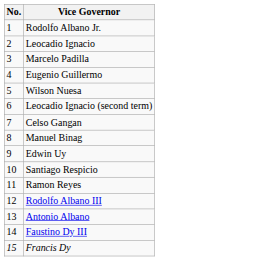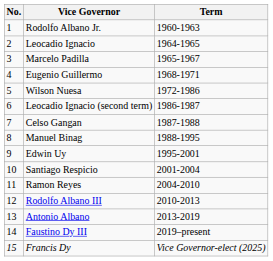 <table class="wikitable">
 <tr>
 <th>No.</th>
 <th>Vice Governor</th>
+<th>Term</th>
 </tr>
 <tr>
 <td>1</td>
 <td>Rodolfo Albano Jr.</td>
+<td>1960-1963</td>
 </tr>
 <tr>
 <td>2</td>
 <td>Leocadio Ignacio</td>
+<td>1964-1965</td>
 </tr>
 <tr>
 <td>3</td>
 <td>Marcelo Padilla</td>
+<td>1965-1967</td>
 </tr>
 <tr>
 <td>4</td>
 <td>Eugenio Guillermo</td>
+<td>1968-1971</td>
 </tr>
 <tr>
 <td>5</td>
 <td>Wilson Nuesa</td>
+<td>1972-1986</td>
 </tr>
 <tr>
 <td>6</td>
 <td>Leocadio Ignacio (second term)</td>
+<td>1986-1987</td>
 </tr>
 <tr>
 <td>7</td>
 <td>Celso Gangan</td>
+<td>1987-1988</td>
 </tr>
 <tr>
 <td>8</td>
 <td>Manuel Binag</td>
+<td>1988-1995</td>
 </tr>
 <tr>
 <td>9</td>
 <td>Edwin Uy</td>
+<td>1995-2001</td>
 </tr>
 <tr>
 <td>10</td>
 <td>Santiago Respicio</td>
+<td>2001-2004</td>
 </tr>
 <tr>
 <td>11</td>
 <td>Ramon Reyes</td>
+<td>2004-2010</td>
 </tr>
 <tr>
 <td>12</td>
 <td><a href='#'>Rodolfo Albano III</a></td>
+<td>2010-2013</td>
 </tr>
 <tr>
 <td>13</td>
 <td><a href='#'>Antonio Albano</a></td>
+<td>2013-2019</td>
 </tr>
 <tr>
 <td>14</td>
 <td><a href='#'>Faustino Dy III</a></td>
+<td>2019–present</td>
 </tr>
 <tr>
 <td><em>15</em></td>
 <td><em>Francis Dy</em></td>
+<td><em>Vice Governor-elect (2025)</em></td>
 </tr>
 </table>
